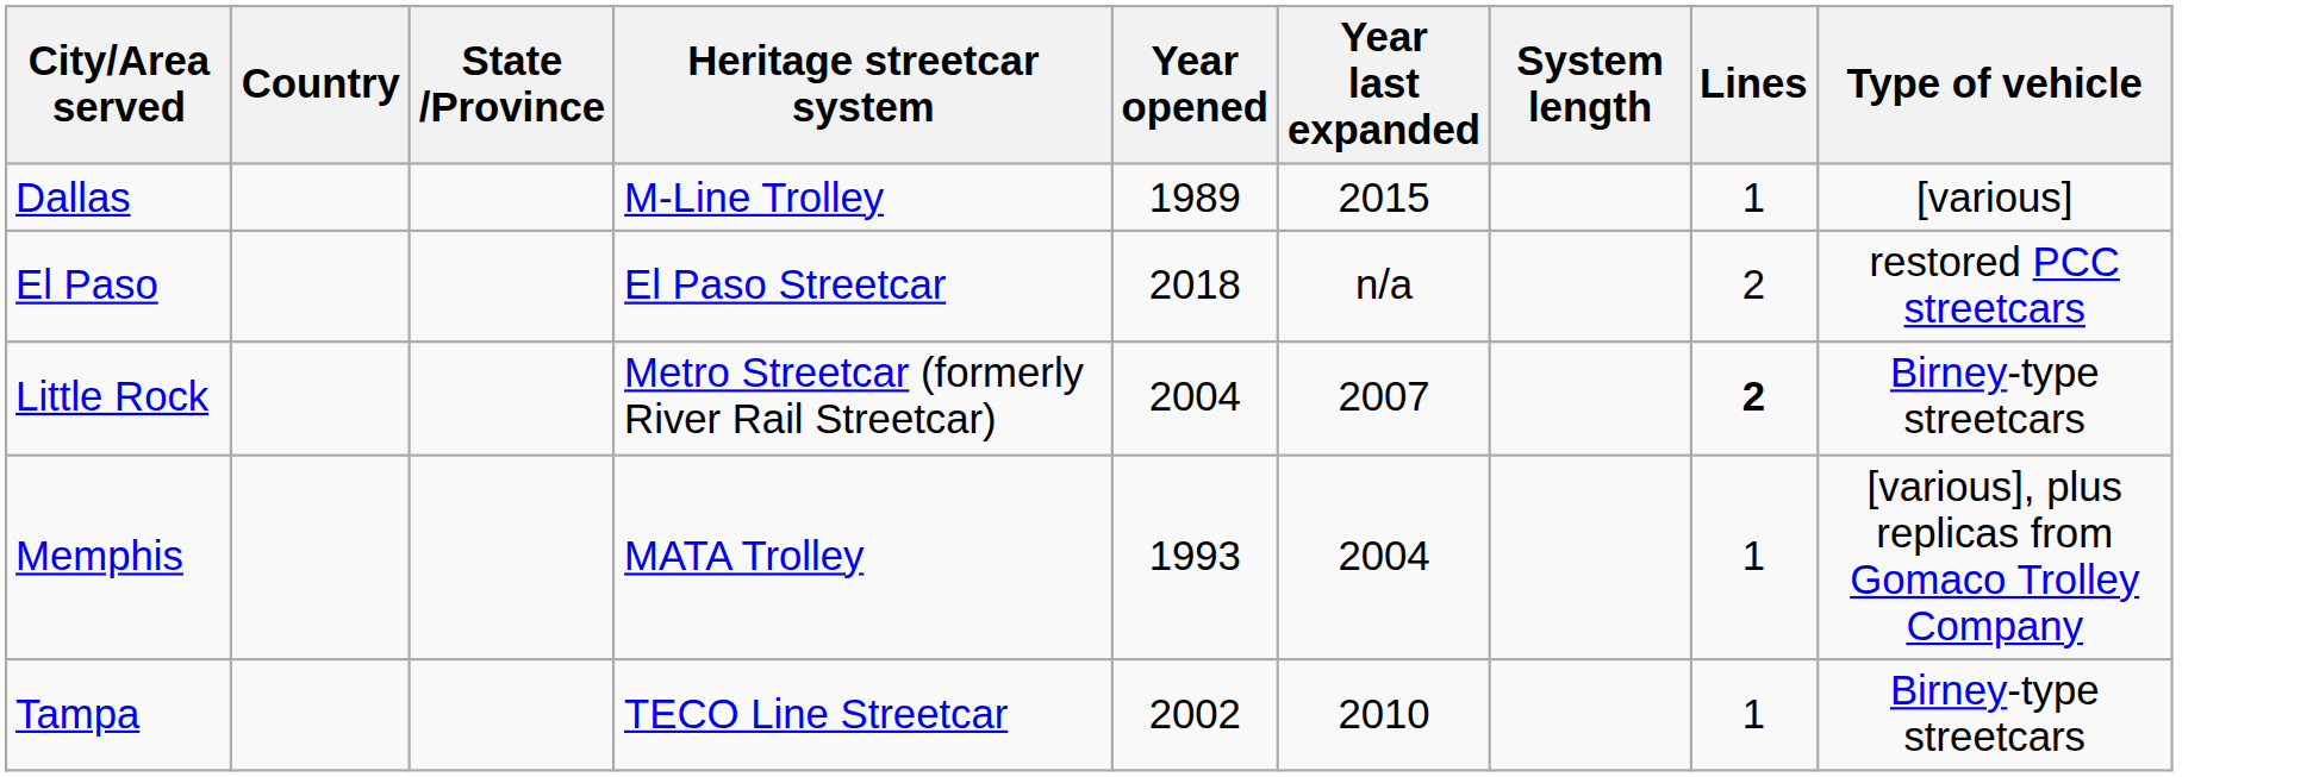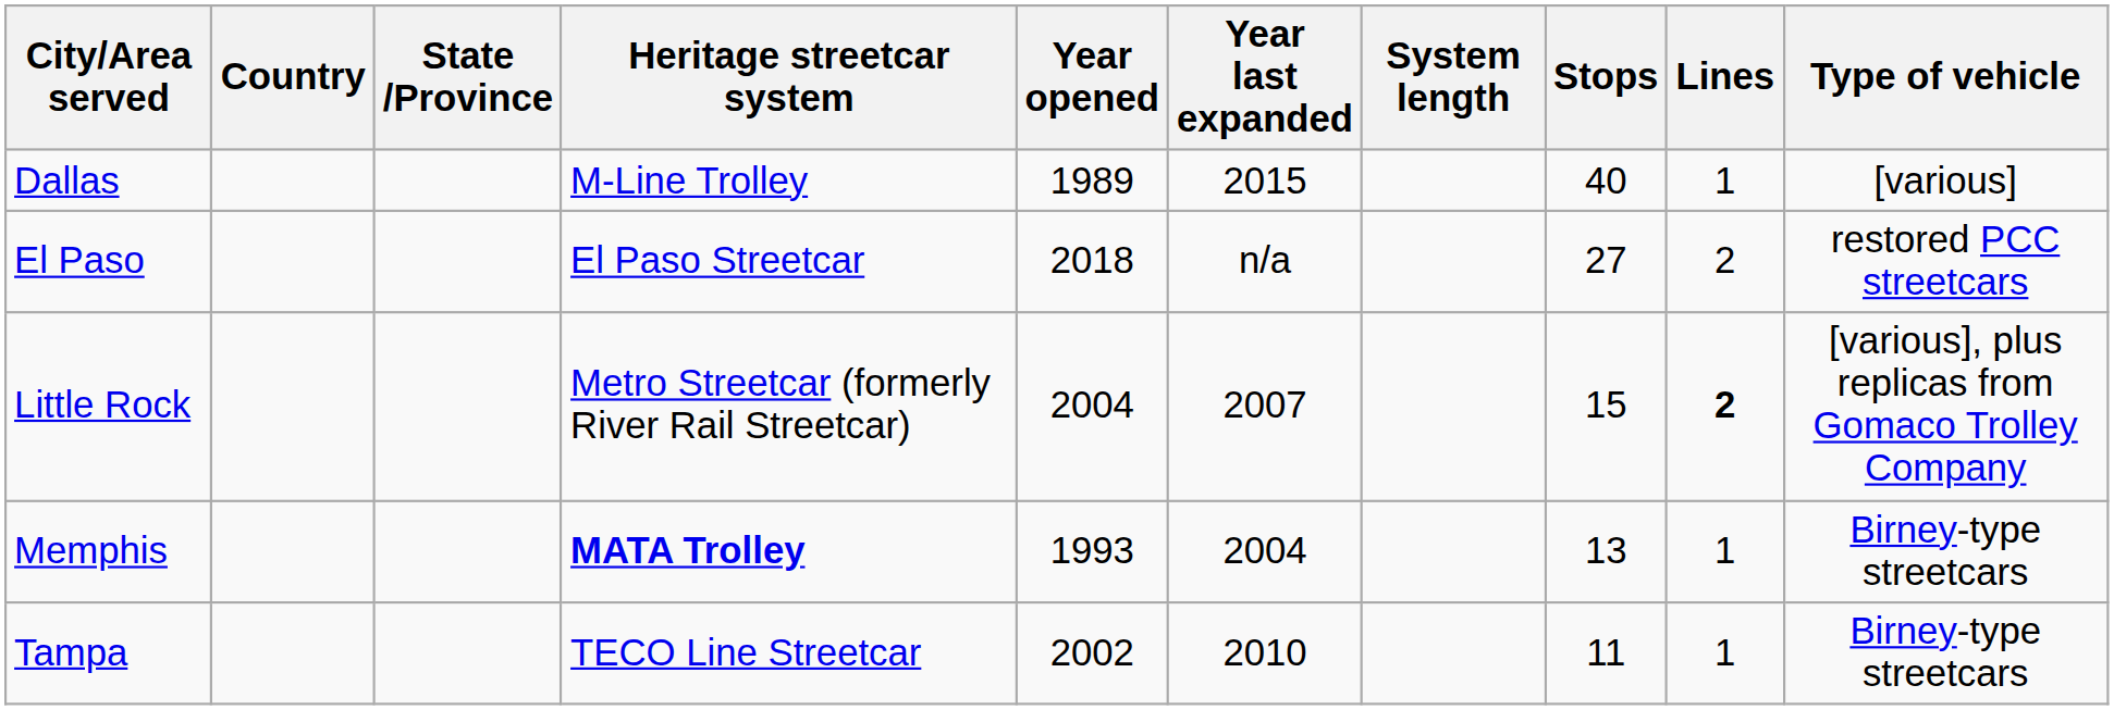 <table class="wikitable sortable" style="text-align:center;">
 <tr>
 <th width="80px">City/Area served</th>
 <th width="40px">Country</th>
 <th width="40px">State<br>/Province</th>
 <th width="185px">Heritage streetcar system</th>
 <th width="40px">Year<br>opened</th>
 <th>Year<br>last<br>expanded</th>
 <th width="70px" data-sort-type="number">System<br>length</th>
+<th width="40px" data-sort-type="number">Stops</th>
 <th width="40px" data-sort-type="number">Lines</th>
 <th width="130px">Type of vehicle</th>
 </tr>
 <tr>
 <td style="text-align:left;"><a href='#'>Dallas</a></td>
 <td></td>
 <td></td>
 <td style="text-align:left;"><a href='#'>M-Line Trolley</a></td>
 <td>1989</td>
 <td>2015</td>
 <td></td>
+<td>40</td>
 <td>1</td>
 <td>[various]</td>
 </tr>
 <tr>
 <td style="text-align:left;"><a href='#'>El Paso</a></td>
 <td></td>
 <td></td>
 <td style="text-align:left;"><a href='#'>El Paso Streetcar</a></td>
 <td>2018</td>
 <td>n/a</td>
 <td></td>
+<td>27</td>
 <td>2</td>
 <td>restored <a href='#'>PCC streetcars</a></td>
 </tr>
 <tr>
 <td style="text-align:left;"><a href='#'>Little Rock</a></td>
 <td></td>
 <td></td>
 <td style="text-align:left;"><a href='#'>Metro Streetcar</a> (formerly River Rail Streetcar)</td>
 <td>2004</td>
 <td>2007</td>
 <td></td>
+<td>15</td>
 <td><strong>2</strong></td>
-<td><a href='#'>Birney</a>-type streetcars</td>
+<td>[various], plus replicas from <a href='#'>Gomaco Trolley Company</a></td>
 </tr>
 <tr>
 <td style="text-align:left;"><a href='#'>Memphis</a></td>
 <td></td>
 <td></td>
-<td style="text-align:left;"><a href='#'>MATA Trolley</a></td>
+<td style="text-align:left;"><strong><a href='#'>MATA Trolley</a></strong></td>
 <td>1993</td>
 <td>2004</td>
 <td></td>
+<td>13</td>
 <td>1</td>
-<td>[various], plus replicas from <a href='#'>Gomaco Trolley Company</a></td>
+<td><a href='#'>Birney</a>-type streetcars</td>
 </tr>
 <tr>
 <td style="text-align:left;"><a href='#'>Tampa</a></td>
 <td></td>
 <td></td>
 <td style="text-align:left;"><a href='#'>TECO Line Streetcar</a></td>
 <td>2002</td>
 <td>2010</td>
 <td></td>
+<td>11</td>
 <td>1</td>
 <td><a href='#'>Birney</a>-type streetcars</td>
 </tr>
 </table>
